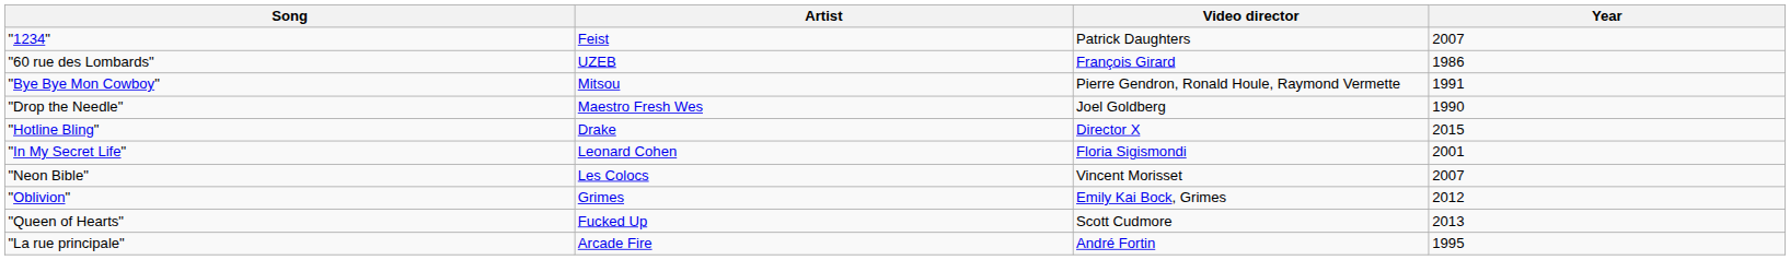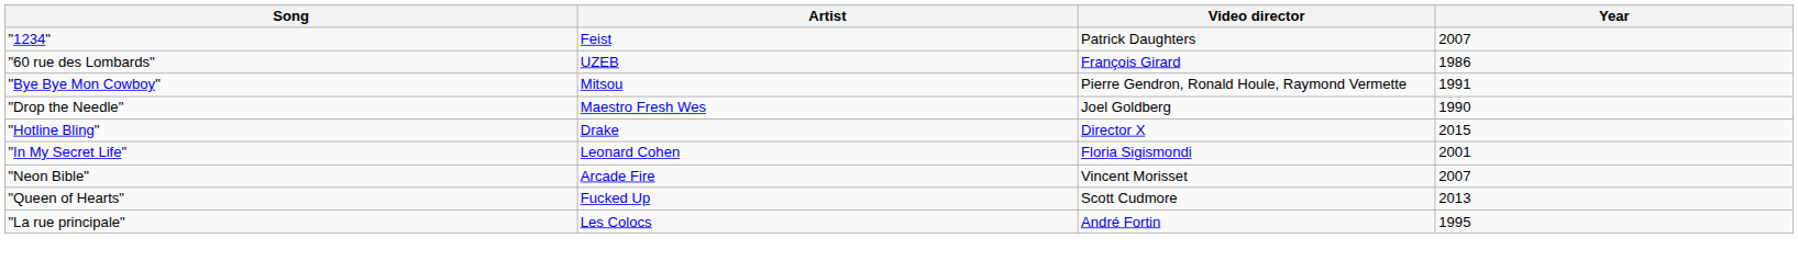 <table class="wikitable" width=100%>
 <tr>
 <th scope="col" width="32%">Song</th>
 <th scope="col" width="28%">Artist</th>
 <th scope="col" width="20%">Video director</th>
 <th scope="col" width="20%">Year</th>
 </tr>
 <tr>
 <td>"<a href='#'>1234</a>"</td>
 <td><a href='#'>Feist</a></td>
 <td>Patrick Daughters</td>
 <td>2007</td>
 </tr>
 <tr>
 <td>"60 rue des Lombards"</td>
 <td><a href='#'>UZEB</a></td>
 <td><a href='#'>François Girard</a></td>
 <td>1986</td>
 </tr>
 <tr>
 <td>"<a href='#'>Bye Bye Mon Cowboy</a>"</td>
 <td><a href='#'>Mitsou</a></td>
 <td>Pierre Gendron, Ronald Houle, Raymond Vermette</td>
 <td>1991</td>
 </tr>
 <tr>
 <td>"Drop the Needle"</td>
 <td><a href='#'>Maestro Fresh Wes</a></td>
 <td>Joel Goldberg</td>
 <td>1990</td>
 </tr>
 <tr>
 <td>"<a href='#'>Hotline Bling</a>"</td>
 <td><a href='#'>Drake</a></td>
 <td><a href='#'>Director X</a></td>
 <td>2015</td>
 </tr>
 <tr>
 <td>"<a href='#'>In My Secret Life</a>"</td>
 <td><a href='#'>Leonard Cohen</a></td>
 <td><a href='#'>Floria Sigismondi</a></td>
 <td>2001</td>
 </tr>
 <tr>
 <td>"Neon Bible"</td>
-<td><a href='#'>Les Colocs</a></td>
+<td><a href='#'>Arcade Fire</a></td>
 <td>Vincent Morisset</td>
 <td>2007</td>
-</tr>
-<tr>
-<td>"<a href='#'>Oblivion</a>"</td>
-<td><a href='#'>Grimes</a></td>
-<td><a href='#'>Emily Kai Bock</a>, Grimes</td>
-<td>2012</td>
 </tr>
 <tr>
 <td>"Queen of Hearts"</td>
 <td><a href='#'>Fucked Up</a></td>
 <td>Scott Cudmore</td>
 <td>2013</td>
 </tr>
 <tr>
 <td>"La rue principale"</td>
-<td><a href='#'>Arcade Fire</a></td>
+<td><a href='#'>Les Colocs</a></td>
 <td><a href='#'>André Fortin</a></td>
 <td>1995</td>
 </tr>
 </table>
